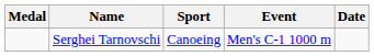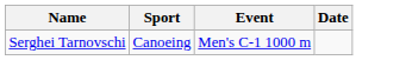 <table class="wikitable sortable" style="font-size: 95%;">
 <tr>
-<th>Medal</th>
 <th>Name</th>
 <th>Sport</th>
 <th>Event</th>
 <th>Date</th>
 </tr>
 <tr>
-<td></td>
 <td><a href='#'>Serghei Tarnovschi</a></td>
 <td><a href='#'>Canoeing</a></td>
 <td><a href='#'>Men's C-1 1000 m</a></td>
 <td></td>
 </tr>
 </table>
